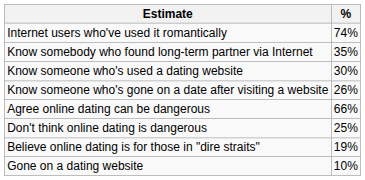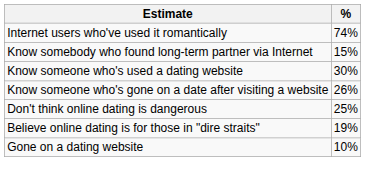 <table class="wikitable" style="float:right;">
 <tr>
 <th>Estimate</th>
 <th>%</th>
 </tr>
 <tr>
 <td>Internet users who've used it romantically</td>
 <td>74%</td>
 </tr>
 <tr>
 <td>Know somebody who found long-term partner via Internet</td>
-<td>35%</td>
+<td>15%</td>
 </tr>
 <tr>
 <td>Know someone who's used a dating website</td>
 <td>30%</td>
 </tr>
 <tr>
 <td>Know someone who's gone on a date after visiting a website</td>
 <td>26%</td>
-</tr>
-<tr>
-<td>Agree online dating can be dangerous</td>
-<td>66%</td>
 </tr>
 <tr>
 <td>Don't think online dating is dangerous</td>
 <td>25%</td>
 </tr>
 <tr>
 <td>Believe online dating is for those in "dire straits"</td>
 <td>19%</td>
 </tr>
 <tr>
 <td>Gone on a dating website</td>
 <td>10%</td>
 </tr>
 </table>
